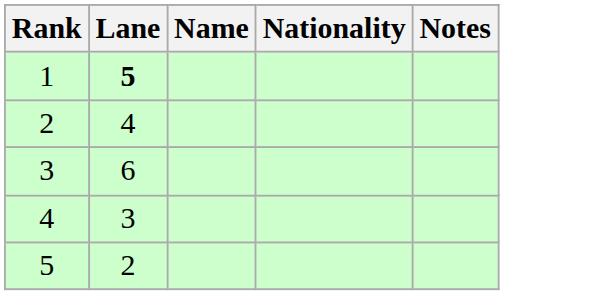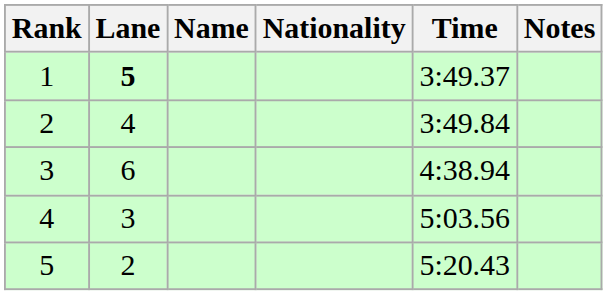 <table class="wikitable sortable" style="text-align:center">
 <tr>
 <th>Rank</th>
 <th>Lane</th>
 <th>Name</th>
 <th>Nationality</th>
+<th>Time</th>
 <th>Notes</th>
 </tr>
 <tr bgcolor=ccffcc>
 <td>1</td>
 <td><strong>5</strong></td>
 <td align=left></td>
 <td align=left></td>
+<td>3:49.37</td>
 <td><strong></strong> <strong></strong></td>
 </tr>
 <tr bgcolor=ccffcc>
 <td>2</td>
 <td>4</td>
 <td align=left></td>
 <td align=left></td>
+<td>3:49.84</td>
 <td><strong></strong></td>
 </tr>
 <tr bgcolor=ccffcc>
 <td>3</td>
 <td>6</td>
 <td align=left></td>
 <td align=left></td>
+<td>4:38.94</td>
 <td><strong></strong></td>
 </tr>
 <tr bgcolor=ccffcc>
 <td>4</td>
 <td>3</td>
 <td align=left></td>
 <td align=left></td>
+<td>5:03.56</td>
 <td><strong></strong></td>
 </tr>
 <tr bgcolor=ccffcc>
 <td>5</td>
 <td>2</td>
 <td align=left></td>
 <td align=left></td>
+<td>5:20.43</td>
 <td><strong></strong></td>
 </tr>
 </table>
